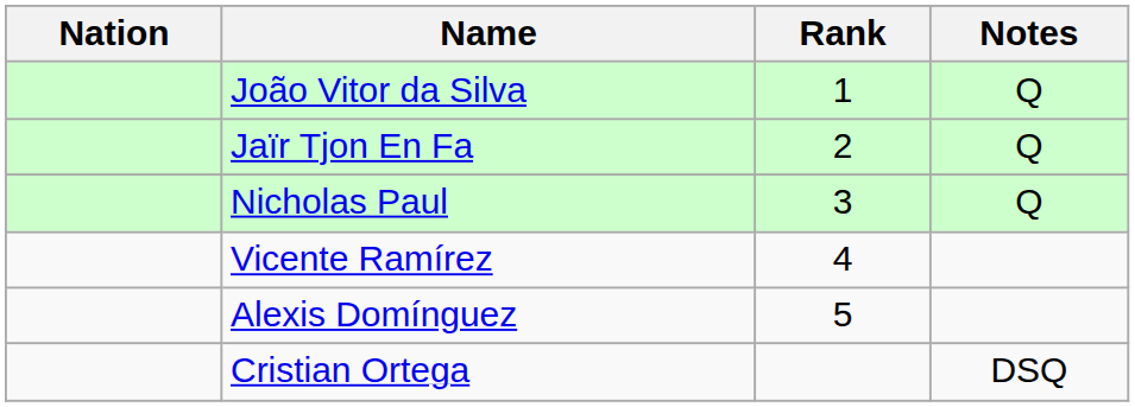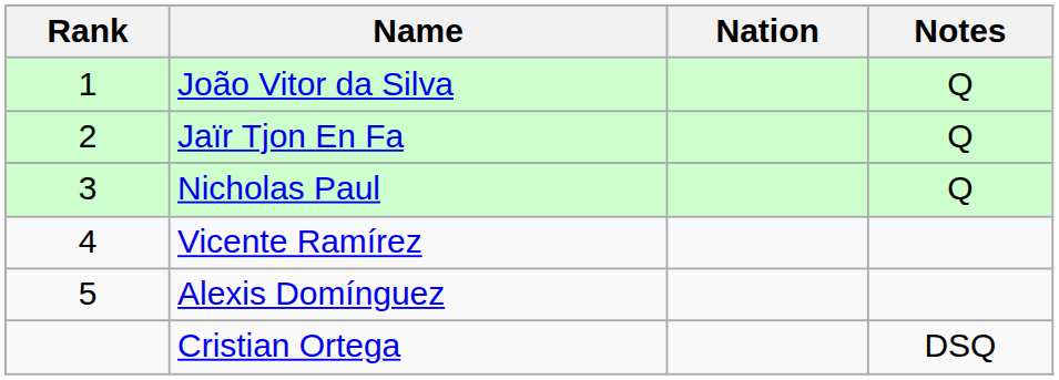 <table class="wikitable sortable" style="text-align:center" width=40%>
 <tr>
+<th>Rank</th>
+<th>Name</th>
 <th>Nation</th>
-<th>Name</th>
-<th>Rank</th>
 <th>Notes</th>
 </tr>
 <tr bgcolor=ccffcc>
+<td>1</td>
+<td align=left><a href='#'>João Vitor da Silva</a></td>
 <td align="left"></td>
-<td align=left><a href='#'>João Vitor da Silva</a></td>
-<td>1</td>
 <td>Q</td>
 </tr>
 <tr bgcolor=ccffcc>
+<td>2</td>
+<td align=left><a href='#'>Jaïr Tjon En Fa</a></td>
 <td align=left></td>
-<td align=left><a href='#'>Jaïr Tjon En Fa</a></td>
-<td>2</td>
 <td>Q</td>
 </tr>
 <tr bgcolor=ccffcc>
+<td>3</td>
+<td align=left><a href='#'>Nicholas Paul</a></td>
 <td align=left></td>
-<td align=left><a href='#'>Nicholas Paul</a></td>
-<td>3</td>
 <td>Q</td>
 </tr>
 <tr>
+<td>4</td>
+<td align=left><a href='#'>Vicente Ramírez</a></td>
 <td align=left></td>
-<td align=left><a href='#'>Vicente Ramírez</a></td>
-<td>4</td>
 <td></td>
 </tr>
 <tr>
+<td>5</td>
+<td align=left><a href='#'>Alexis Domínguez</a></td>
 <td align=left></td>
-<td align=left><a href='#'>Alexis Domínguez</a></td>
-<td>5</td>
 <td></td>
 </tr>
 <tr>
+<td></td>
+<td align=left><a href='#'>Cristian Ortega</a></td>
 <td align=left></td>
-<td align=left><a href='#'>Cristian Ortega</a></td>
-<td></td>
 <td>DSQ</td>
 </tr>
 </table>
